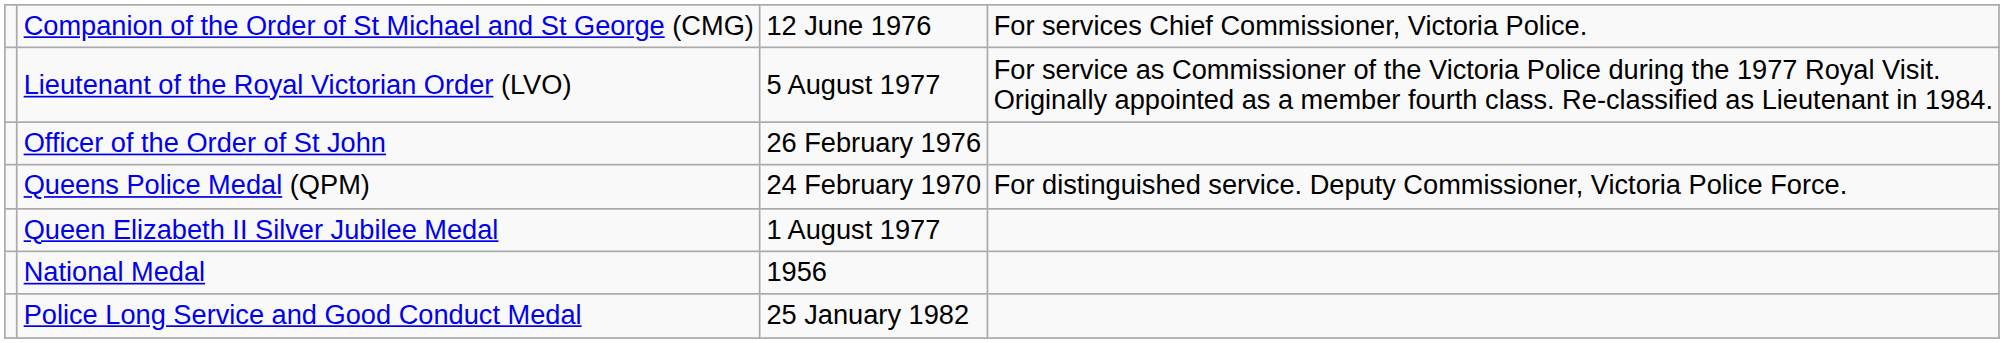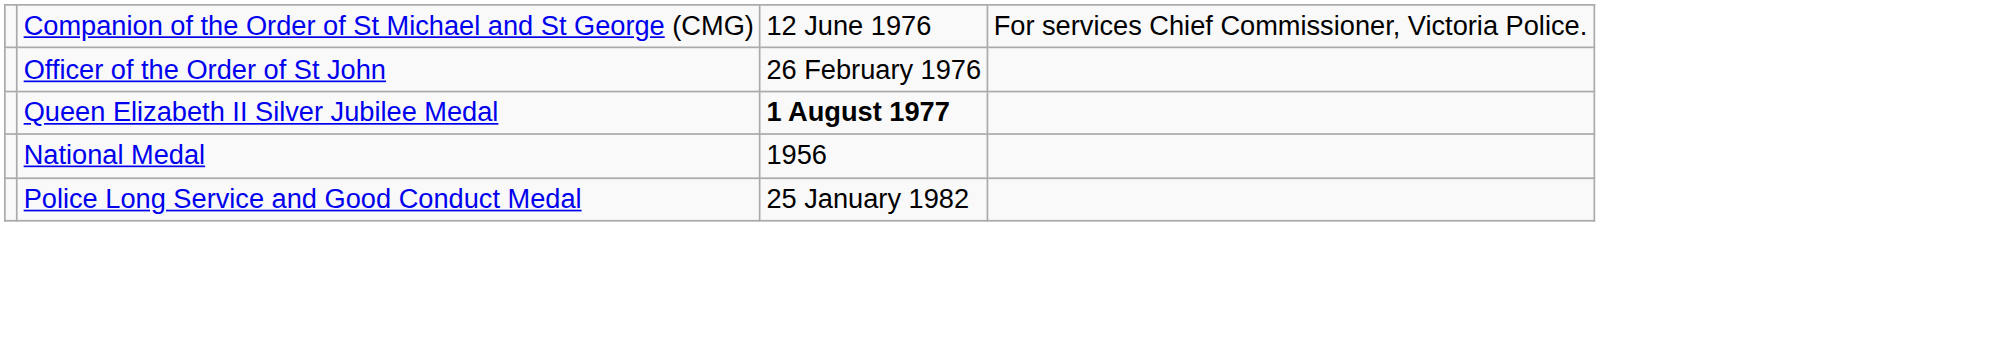 <table class="wikitable">
 <tr>
 <td></td>
 <td><a href='#'>Companion of the Order of St Michael and St George</a> (CMG)</td>
 <td>12 June 1976</td>
 <td>For services Chief Commissioner, Victoria Police.</td>
 </tr>
 <tr>
 <td></td>
-<td><a href='#'>Lieutenant of the Royal Victorian Order</a> (LVO)</td>
-<td>5 August 1977</td>
-<td>For service as Commissioner of the Victoria Police during the 1977 Royal Visit.<br>Originally appointed as a member fourth class. Re-classified as Lieutenant in 1984.</td>
-</tr>
-<tr>
-<td></td>
 <td><a href='#'>Officer of the Order of St John</a></td>
 <td>26 February 1976</td>
 <td></td>
 </tr>
 <tr>
 <td></td>
-<td><a href='#'>Queens Police Medal</a> (QPM)</td>
-<td>24 February 1970</td>
-<td>For distinguished service. Deputy Commissioner, Victoria Police Force.</td>
-</tr>
-<tr>
-<td></td>
 <td><a href='#'>Queen Elizabeth II Silver Jubilee Medal</a></td>
-<td>1 August 1977</td>
+<td><strong>1 August 1977</strong></td>
 <td></td>
 </tr>
 <tr>
 <td></td>
 <td><a href='#'>National Medal</a></td>
 <td>1956</td>
 <td></td>
 </tr>
 <tr>
 <td></td>
 <td><a href='#'>Police Long Service and Good Conduct Medal</a></td>
 <td>25 January 1982</td>
 <td></td>
 </tr>
 </table>
